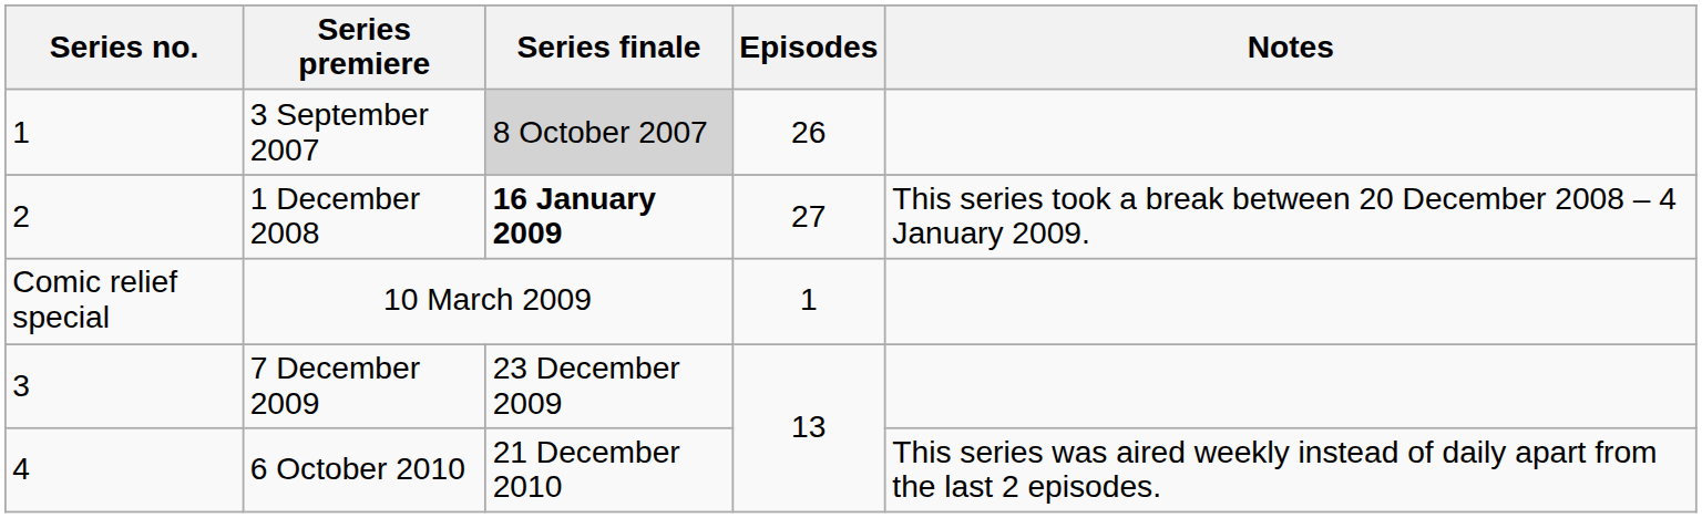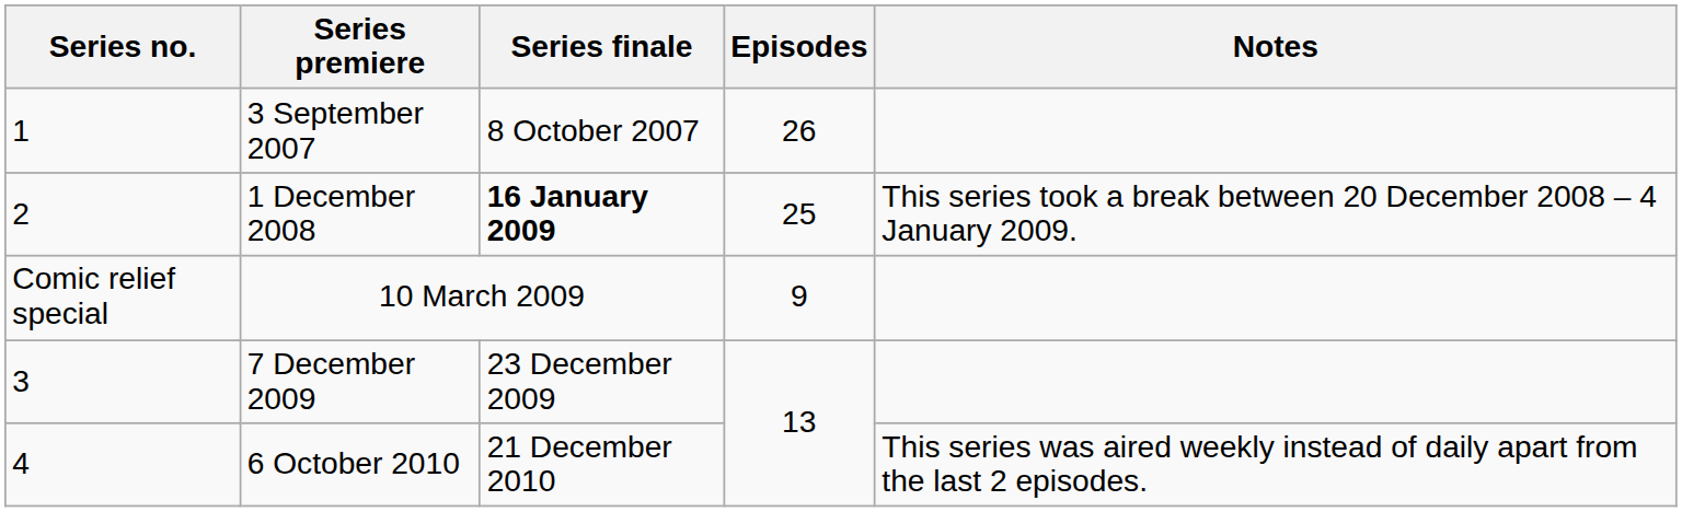 <table class="wikitable">
 <tr>
 <th>Series no.</th>
 <th>Series premiere</th>
 <th>Series finale</th>
 <th>Episodes</th>
 <th>Notes</th>
 </tr>
 <tr>
 <td>1</td>
 <td>3 September 2007</td>
-<td style="background: lightgrey;">8 October 2007</td>
+<td>8 October 2007</td>
 <td style="text-align:center;">26</td>
 <td></td>
 </tr>
 <tr>
 <td>2</td>
 <td>1 December 2008</td>
 <td><strong>16 January 2009</strong></td>
-<td style="text-align:center;">27</td>
+<td style="text-align:center;">25</td>
 <td>This series took a break between 20 December 2008 – 4 January 2009.</td>
 </tr>
 <tr>
 <td>Comic relief special</td>
 <td colspan=2 style="text-align:center;">10 March 2009</td>
-<td style="text-align:center;">1</td>
+<td style="text-align:center;">9</td>
 <td></td>
 </tr>
 <tr>
 <td>3</td>
 <td>7 December 2009</td>
 <td>23 December 2009</td>
 <td rowspan=2 style="text-align:center;">13</td>
 <td></td>
 </tr>
 <tr>
 <td>4</td>
 <td>6 October 2010</td>
 <td>21 December 2010</td>
 <td>This series was aired weekly instead of daily apart from the last 2 episodes.</td>
 </tr>
 </table>
